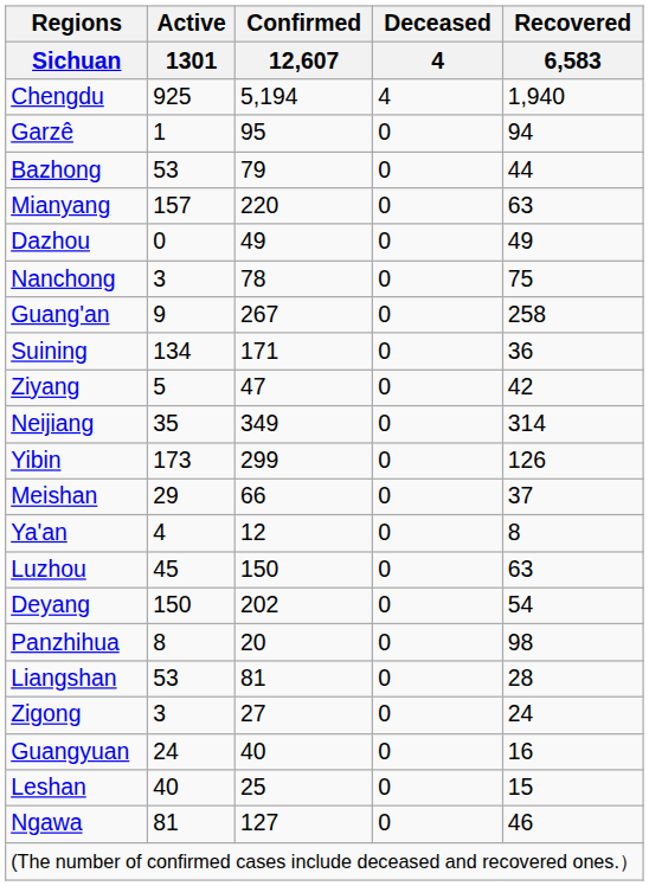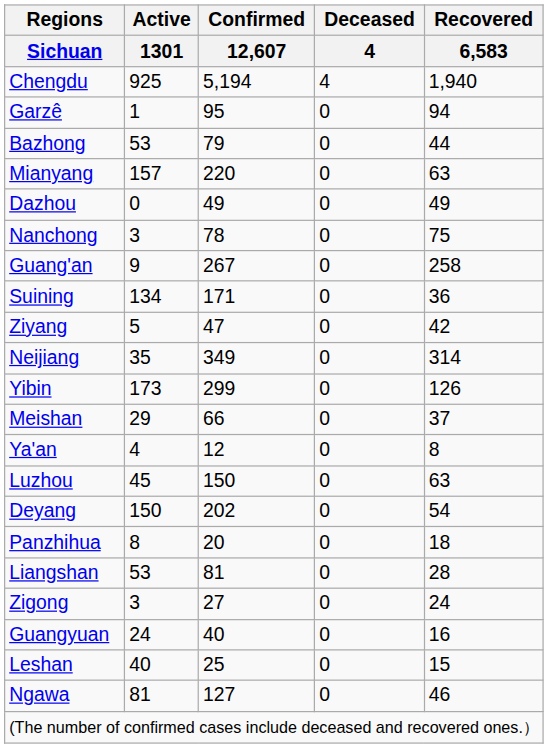 <table class="wikitable sortable" align="right">
 <tr>
 <th>Regions</th>
 <th>Active</th>
 <th>Confirmed</th>
 <th>Deceased</th>
 <th>Recovered</th>
 </tr>
 <tr>
 <th><a href='#'>Sichuan</a></th>
 <th>1301</th>
 <th>12,607</th>
 <th>4</th>
 <th>6,583</th>
 </tr>
 <tr>
 <td><a href='#'>Chengdu</a></td>
 <td>925</td>
 <td>5,194</td>
 <td>4</td>
 <td>1,940</td>
 </tr>
 <tr>
 <td><a href='#'>Garzê</a></td>
 <td>1</td>
 <td>95</td>
 <td>0</td>
 <td>94</td>
 </tr>
 <tr>
 <td><a href='#'>Bazhong</a></td>
 <td>53</td>
 <td>79</td>
 <td>0</td>
 <td>44</td>
 </tr>
 <tr>
 <td><a href='#'>Mianyang</a></td>
 <td>157</td>
 <td>220</td>
 <td>0</td>
 <td>63</td>
 </tr>
 <tr>
 <td><a href='#'>Dazhou</a></td>
 <td>0</td>
 <td>49</td>
 <td>0</td>
 <td>49</td>
 </tr>
 <tr>
 <td><a href='#'>Nanchong</a></td>
 <td>3</td>
 <td>78</td>
 <td>0</td>
 <td>75</td>
 </tr>
 <tr>
 <td><a href='#'>Guang'an</a></td>
 <td>9</td>
 <td>267</td>
 <td>0</td>
 <td>258</td>
 </tr>
 <tr>
 <td><a href='#'>Suining</a></td>
 <td>134</td>
 <td>171</td>
 <td>0</td>
 <td>36</td>
 </tr>
 <tr>
 <td><a href='#'>Ziyang</a></td>
 <td>5</td>
 <td>47</td>
 <td>0</td>
 <td>42</td>
 </tr>
 <tr>
 <td><a href='#'>Neijiang</a></td>
 <td>35</td>
 <td>349</td>
 <td>0</td>
 <td>314</td>
 </tr>
 <tr>
 <td><a href='#'>Yibin</a></td>
 <td>173</td>
 <td>299</td>
 <td>0</td>
 <td>126</td>
 </tr>
 <tr>
 <td><a href='#'>Meishan</a></td>
 <td>29</td>
 <td>66</td>
 <td>0</td>
 <td>37</td>
 </tr>
 <tr>
 <td><a href='#'>Ya'an</a></td>
 <td>4</td>
 <td>12</td>
 <td>0</td>
 <td>8</td>
 </tr>
 <tr>
 <td><a href='#'>Luzhou</a></td>
 <td>45</td>
 <td>150</td>
 <td>0</td>
 <td>63</td>
 </tr>
 <tr>
 <td><a href='#'>Deyang</a></td>
 <td>150</td>
 <td>202</td>
 <td>0</td>
 <td>54</td>
 </tr>
 <tr>
 <td><a href='#'>Panzhihua</a></td>
 <td>8</td>
 <td>20</td>
 <td>0</td>
-<td>98</td>
+<td>18</td>
 </tr>
 <tr>
 <td><a href='#'>Liangshan</a></td>
 <td>53</td>
 <td>81</td>
 <td>0</td>
 <td>28</td>
 </tr>
 <tr>
 <td><a href='#'>Zigong</a></td>
 <td>3</td>
 <td>27</td>
 <td>0</td>
 <td>24</td>
 </tr>
 <tr>
 <td><a href='#'>Guangyuan</a></td>
 <td>24</td>
 <td>40</td>
 <td>0</td>
 <td>16</td>
 </tr>
 <tr>
 <td><a href='#'>Leshan</a></td>
 <td>40</td>
 <td>25</td>
 <td>0</td>
 <td>15</td>
 </tr>
 <tr>
 <td><a href='#'>Ngawa</a></td>
 <td>81</td>
 <td>127</td>
 <td>0</td>
 <td>46</td>
 </tr>
 <tr class="sortbottom">
 <td colspan="5"><small></small><small>(The number of confirmed cases include deceased and recovered ones.</small><small>）</small></td>
 </tr>
 </table>
